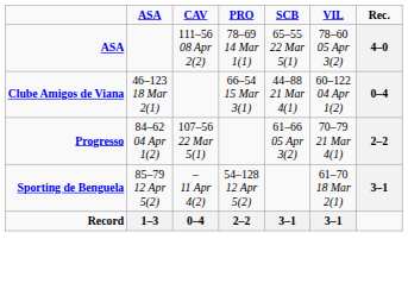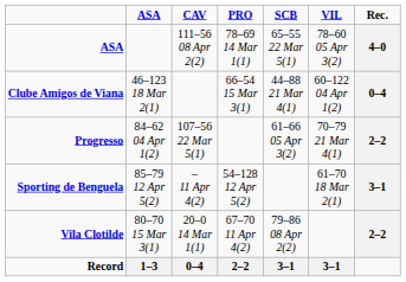 <table style="font-size: 90%; text-align: center" class="wikitable">
 <tr>
 <td></td>
 <td width=50><strong><a href='#'>ASA</a></strong></td>
 <td width=50><strong><a href='#'>CAV</a></strong></td>
 <td width=50><strong><a href='#'>PRO</a></strong></td>
 <td width=50><strong><a href='#'>SCB</a></strong></td>
 <td width=50><strong><a href='#'>VIL</a></strong></td>
 <td width=50><strong>Rec.</strong></td>
 </tr>
 <tr>
 <td align=right><strong><a href='#'>ASA</a></strong></td>
 <td></td>
 <td>111–56<br><em>08 Apr <span>2(2)</span></em></td>
 <td>78–69<br><em>14 Mar <span>1(1)</span></em></td>
 <td>65–55<br><em>22 Mar <span>5(1)</span></em></td>
 <td>78–60<br><em>05 Apr <span>3(2)</span></em></td>
 <th>4–0</th>
 </tr>
 <tr>
 <td align=right><strong><a href='#'>Clube Amigos de Viana</a></strong></td>
 <td>46–123<br><em>18 Mar <span>2(1)</span></em></td>
 <td></td>
 <td>66–54<br><em>15 Mar <span>3(1)</span></em></td>
 <td>44–88<br><em>21 Mar <span>4(1)</span></em></td>
 <td>60–122<br><em>04 Apr <span>1(2)</span></em></td>
 <th>0–4</th>
 </tr>
 <tr>
 <td align=right><strong><a href='#'>Progresso</a></strong></td>
 <td>84–62<br><em>04 Apr <span>1(2)</span></em></td>
 <td>107–56<br><em>22 Mar <span>5(1)</span></em></td>
 <td></td>
 <td>61–66<br><em>05 Apr <span>3(2)</span></em></td>
 <td>70–79<br><em>21 Mar <span>4(1)</span></em></td>
 <th>2–2</th>
 </tr>
 <tr>
 <td align=right><strong><a href='#'>Sporting de Benguela</a></strong></td>
 <td>85–79<br><em>12 Apr <span>5(2)</span></em></td>
 <td>–<br><em>11 Apr <span>4(2)</span></em></td>
 <td>54–128<br><em>12 Apr <span>5(2)</span></em></td>
 <td></td>
 <td>61–70<br><em>18 Mar <span>2(1)</span></em></td>
 <th>3–1</th>
 </tr>
 <tr>
+<td align=right><strong><a href='#'>Vila Clotilde</a></strong></td>
+<td>80–70<br><em>15 Mar <span>3(1)</span></em></td>
+<td>20–0<br><em>14 Mar <span>1(1)</span></em></td>
+<td>67–70<br><em>11 Apr <span>4(2)</span></em></td>
+<td>79–86<br><em>08 Apr <span>2(2)</span></em></td>
+<td></td>
+<th>2–2</th>
+</tr>
+<tr>
 <td align=right><strong>Record</strong></td>
 <th>1–3</th>
 <th>0–4</th>
 <th>2–2</th>
 <th>3–1</th>
 <th>3–1</th>
 <td></td>
 </tr>
 </table>
